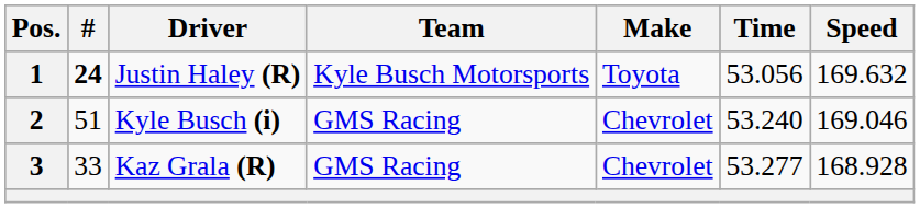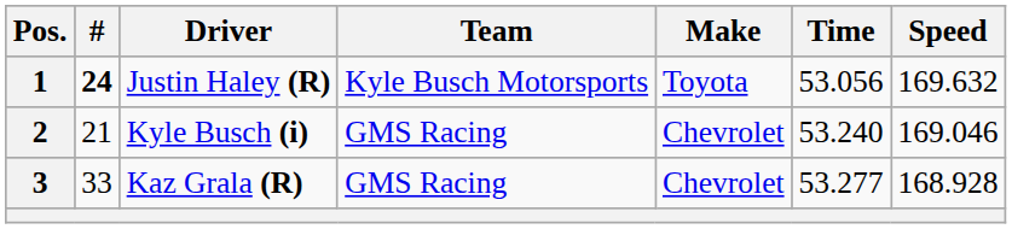 <table class="wikitable" style="font-size:95%">
 <tr>
 <th>Pos.</th>
 <th>#</th>
 <th>Driver</th>
 <th>Team</th>
 <th>Make</th>
 <th>Time</th>
 <th>Speed</th>
 </tr>
 <tr>
 <th>1</th>
 <td><strong>24</strong></td>
 <td><a href='#'>Justin Haley</a> <strong>(R)</strong></td>
 <td><a href='#'>Kyle Busch Motorsports</a></td>
 <td><a href='#'>Toyota</a></td>
 <td>53.056</td>
 <td>169.632</td>
 </tr>
 <tr>
 <th>2</th>
-<td>51</td>
+<td>21</td>
 <td><a href='#'>Kyle Busch</a> <strong>(i)</strong></td>
 <td><a href='#'>GMS Racing</a></td>
 <td><a href='#'>Chevrolet</a></td>
 <td>53.240</td>
 <td>169.046</td>
 </tr>
 <tr>
 <th>3</th>
 <td>33</td>
 <td><a href='#'>Kaz Grala</a> <strong>(R)</strong></td>
 <td><a href='#'>GMS Racing</a></td>
 <td><a href='#'>Chevrolet</a></td>
 <td>53.277</td>
 <td>168.928</td>
 </tr>
 <tr>
 <th colspan="7"></th>
 </tr>
 </table>
